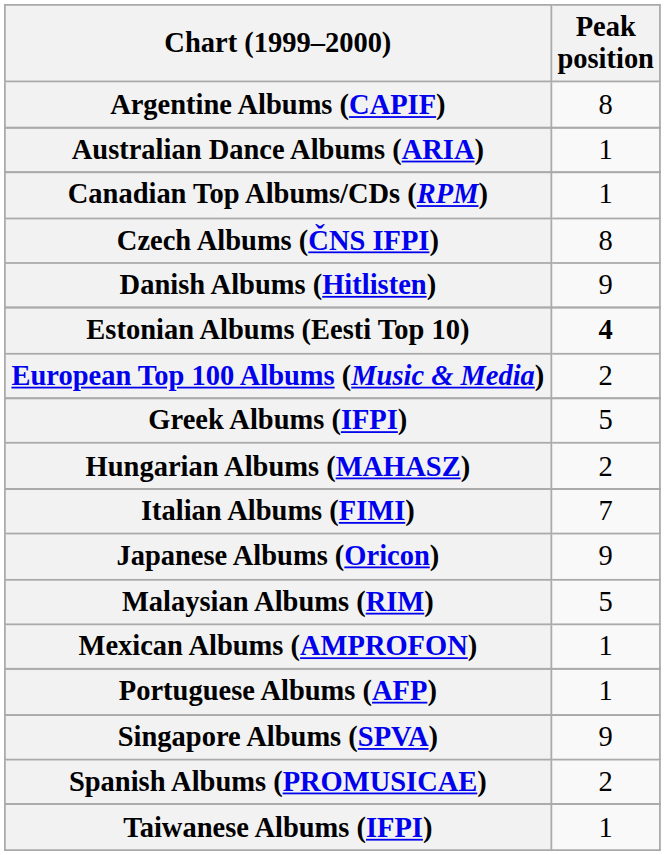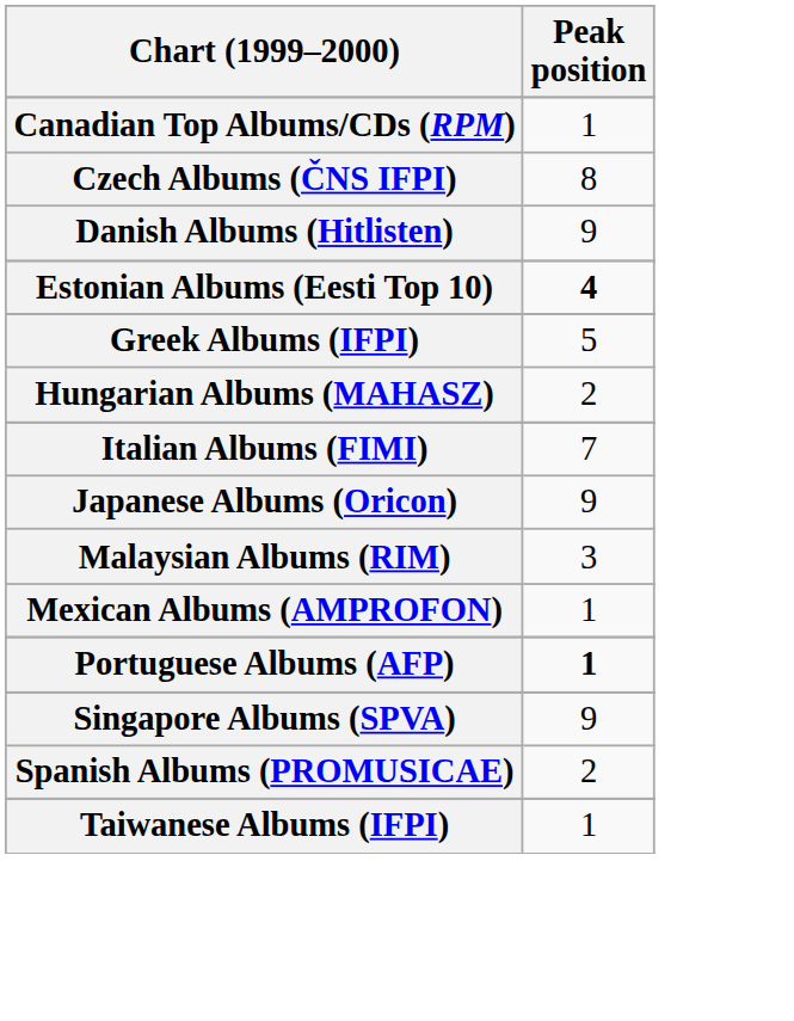 <table class="wikitable sortable plainrowheaders" style="text-align:center;">
 <tr>
 <th scope="col">Chart (1999–2000)</th>
 <th scope="col">Peak<br>position</th>
 </tr>
 <tr>
-<th scope="row">Argentine Albums (<a href='#'>CAPIF</a>)</th>
-<td>8</td>
-</tr>
-<tr>
-</tr>
-<tr>
-<th scope="row">Australian Dance Albums (<a href='#'>ARIA</a>)</th>
-<td>1</td>
 </tr>
 <tr>
 </tr>
 <tr>
 </tr>
 <tr>
 </tr>
 <tr>
 </tr>
 <tr>
 <th scope="row">Canadian Top Albums/CDs (<em><a href='#'>RPM</a></em>)</th>
 <td>1</td>
 </tr>
 <tr>
 <th scope="row">Czech Albums (<a href='#'>ČNS IFPI</a>)</th>
 <td>8</td>
 </tr>
 <tr>
 <th scope="row">Danish Albums (<a href='#'>Hitlisten</a>)</th>
 <td>9</td>
 </tr>
 <tr>
 </tr>
 <tr>
 <th scope="row">Estonian Albums (Eesti Top 10)</th>
 <td><strong>4</strong></td>
 </tr>
 <tr>
-<th scope="row"><a href='#'>European Top 100 Albums</a> (<em><a href='#'>Music & Media</a></em>)</th>
-<td>2</td>
-</tr>
-<tr>
 </tr>
 <tr>
 </tr>
 <tr>
 </tr>
 <tr>
 <th scope="row">Greek Albums (<a href='#'>IFPI</a>)</th>
 <td>5</td>
 </tr>
 <tr>
 <th scope="row">Hungarian Albums (<a href='#'>MAHASZ</a>)</th>
 <td>2</td>
 </tr>
 <tr>
 </tr>
 <tr>
 <th scope="row">Italian Albums (<a href='#'>FIMI</a>)</th>
 <td>7</td>
 </tr>
 <tr>
 <th scope="row">Japanese Albums (<a href='#'>Oricon</a>)</th>
 <td>9</td>
 </tr>
 <tr>
 <th scope="row">Malaysian Albums (<a href='#'>RIM</a>)</th>
-<td>5</td>
+<td>3</td>
 </tr>
 <tr>
 <th scope="row">Mexican Albums (<a href='#'>AMPROFON</a>)</th>
 <td>1</td>
 </tr>
 <tr>
 </tr>
 <tr>
 </tr>
 <tr>
 <th scope="row">Portuguese Albums (<a href='#'>AFP</a>)</th>
-<td>1</td>
+<td><strong>1</strong></td>
 </tr>
 <tr>
 </tr>
 <tr>
 <th scope="row">Singapore Albums (<a href='#'>SPVA</a>)</th>
 <td>9</td>
 </tr>
 <tr>
 <th scope="row">Spanish Albums (<a href='#'>PROMUSICAE</a>)</th>
 <td>2</td>
 </tr>
 <tr>
 </tr>
 <tr>
 </tr>
 <tr>
 <th scope="row">Taiwanese Albums (<a href='#'>IFPI</a>)</th>
 <td>1</td>
 </tr>
 <tr>
 </tr>
 <tr>
 </tr>
 <tr>
 </tr>
 </table>
